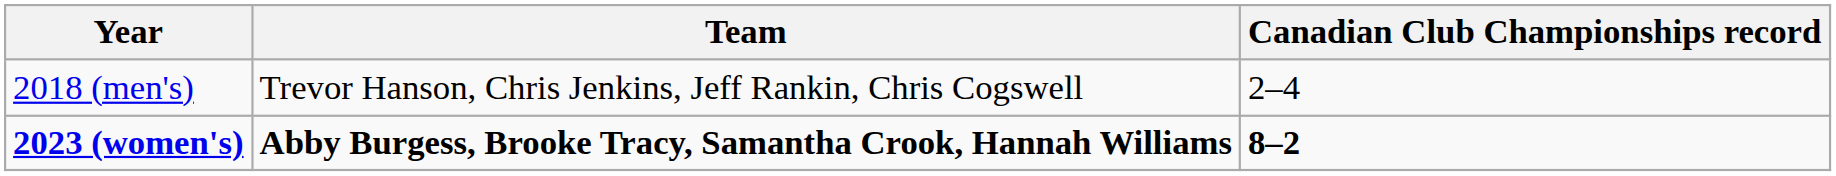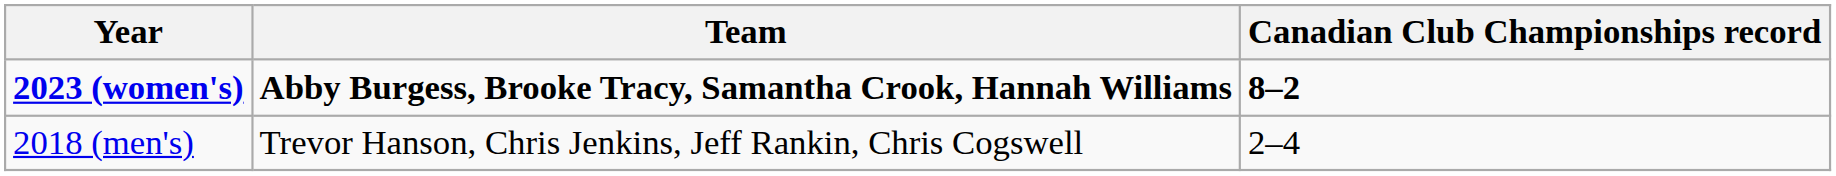 <table class="wikitable">
 <tr>
 <th>Year</th>
 <th>Team</th>
 <th>Canadian Club Championships record</th>
 </tr>
 <tr>
+<td><strong><a href='#'>2023 (women's)</a></strong></td>
+<td><strong>Abby Burgess, Brooke Tracy, Samantha Crook, Hannah Williams</strong></td>
+<td><strong>8–2</strong></td>
+</tr>
+<tr>
 <td><a href='#'>2018 (men's)</a></td>
 <td>Trevor Hanson, Chris Jenkins, Jeff Rankin, Chris Cogswell</td>
 <td>2–4</td>
 </tr>
-<tr>
-<td><strong><a href='#'>2023 (women's)</a></strong></td>
-<td><strong>Abby Burgess, Brooke Tracy, Samantha Crook, Hannah Williams</strong></td>
-<td><strong>8–2</strong></td>
-</tr>
 </table>
